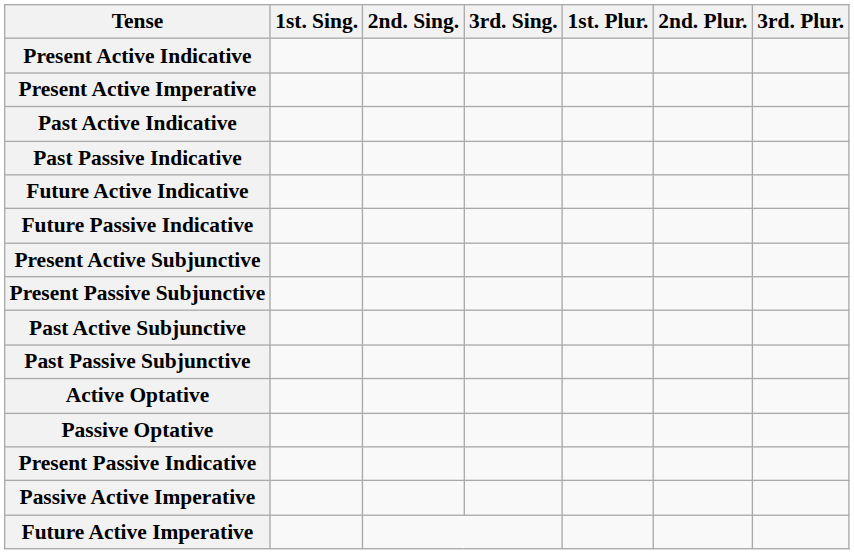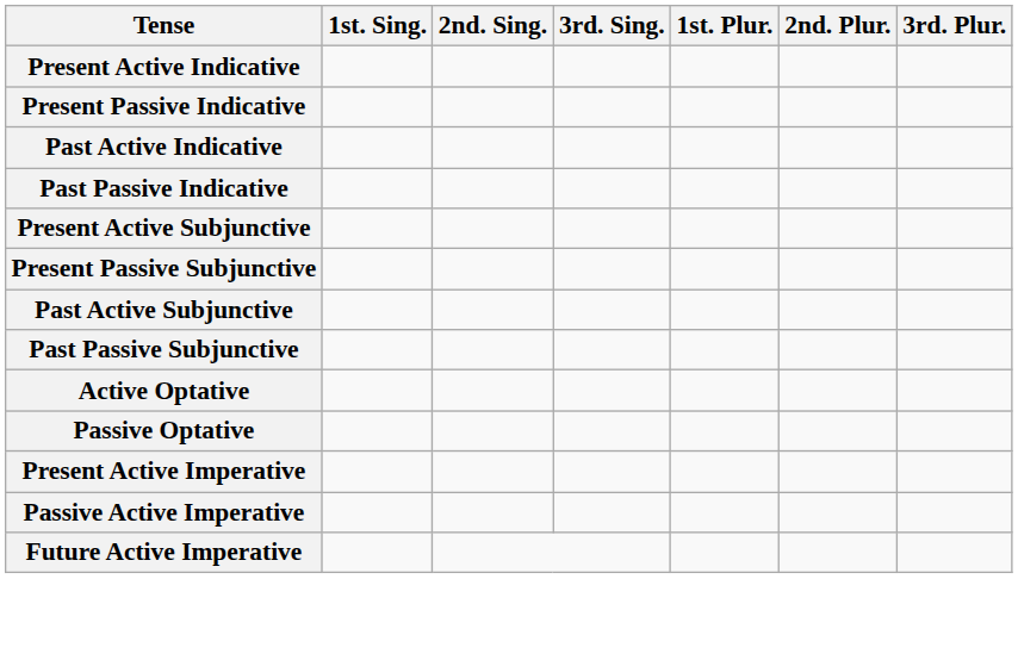 <table class="wikitable">
 <tr>
 <th>Tense</th>
 <th>1st. Sing.</th>
 <th>2nd. Sing.</th>
 <th>3rd. Sing.</th>
 <th>1st. Plur.</th>
 <th>2nd. Plur.</th>
 <th>3rd. Plur.</th>
 </tr>
 <tr>
 <th>Present Active Indicative</th>
 <td></td>
 <td></td>
 <td></td>
 <td></td>
 <td></td>
 <td></td>
 </tr>
 <tr>
-<th>Present Active Imperative</th>
+<th>Present Passive Indicative</th>
 <td></td>
 <td></td>
 <td></td>
 <td></td>
 <td></td>
 <td></td>
 </tr>
 <tr>
 <th>Past Active Indicative</th>
 <td></td>
 <td></td>
 <td></td>
 <td></td>
 <td></td>
 <td></td>
 </tr>
 <tr>
 <th>Past Passive Indicative</th>
-<td></td>
-<td></td>
-<td></td>
-<td></td>
-<td></td>
-<td></td>
-</tr>
-<tr>
-<th>Future Active Indicative</th>
-<td></td>
-<td></td>
-<td></td>
-<td></td>
-<td></td>
-<td></td>
-</tr>
-<tr>
-<th>Future Passive Indicative</th>
 <td></td>
 <td></td>
 <td></td>
 <td></td>
 <td></td>
 <td></td>
 </tr>
 <tr>
 <th>Present Active Subjunctive</th>
 <td></td>
 <td></td>
 <td></td>
 <td></td>
 <td></td>
 <td></td>
 </tr>
 <tr>
 <th>Present Passive Subjunctive</th>
 <td></td>
 <td></td>
 <td></td>
 <td></td>
 <td></td>
 <td></td>
 </tr>
 <tr>
 <th>Past Active Subjunctive</th>
 <td></td>
 <td></td>
 <td></td>
 <td></td>
 <td></td>
 <td></td>
 </tr>
 <tr>
 <th>Past Passive Subjunctive</th>
 <td></td>
 <td></td>
 <td></td>
 <td></td>
 <td></td>
 <td></td>
 </tr>
 <tr>
 <th>Active Optative</th>
 <td></td>
 <td></td>
 <td></td>
 <td></td>
 <td></td>
 <td></td>
 </tr>
 <tr>
 <th>Passive Optative</th>
 <td></td>
 <td></td>
 <td></td>
 <td></td>
 <td></td>
 <td></td>
 </tr>
 <tr>
-<th>Present Passive Indicative</th>
+<th>Present Active Imperative</th>
 <td></td>
 <td></td>
 <td></td>
 <td></td>
 <td></td>
 <td></td>
 </tr>
 <tr>
 <th>Passive Active Imperative</th>
 <td></td>
 <td></td>
 <td></td>
 <td></td>
 <td></td>
 <td></td>
 </tr>
 <tr>
 <th>Future Active Imperative</th>
 <td></td>
 <td colspan=2></td>
 <td></td>
 <td></td>
 <td></td>
 </tr>
 </table>
